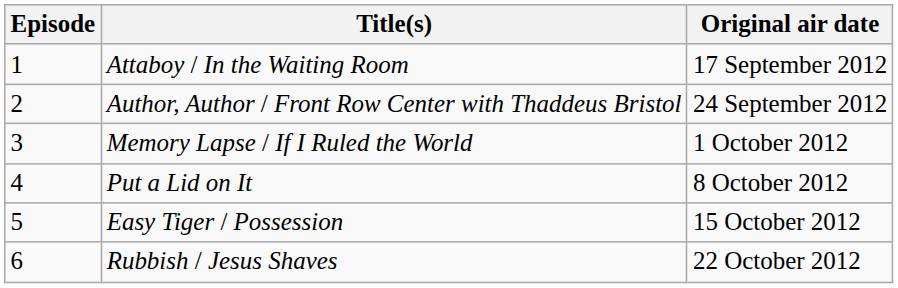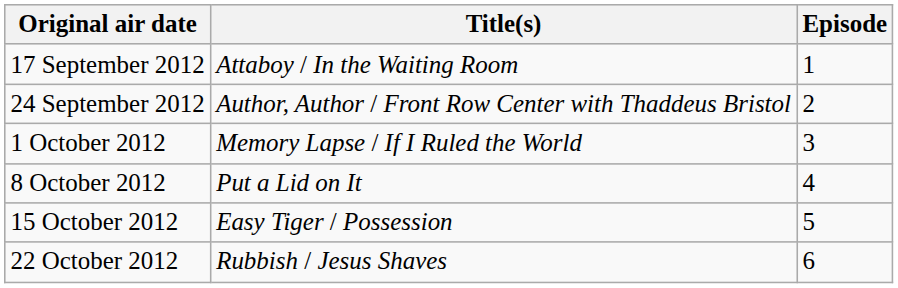 <table class="wikitable">
 <tr>
+<th>Original air date</th>
+<th>Title(s)</th>
 <th>Episode</th>
-<th>Title(s)</th>
-<th>Original air date</th>
 </tr>
 <tr>
+<td>17 September 2012</td>
+<td><em>Attaboy</em> / <em>In the Waiting Room</em></td>
 <td>1</td>
-<td><em>Attaboy</em> / <em>In the Waiting Room</em></td>
-<td>17 September 2012</td>
 </tr>
 <tr>
+<td>24 September 2012</td>
+<td><em>Author, Author</em> / <em>Front Row Center with Thaddeus Bristol</em></td>
 <td>2</td>
-<td><em>Author, Author</em> / <em>Front Row Center with Thaddeus Bristol</em></td>
-<td>24 September 2012</td>
 </tr>
 <tr>
+<td>1 October 2012</td>
+<td><em>Memory Lapse</em> / <em>If I Ruled the World</em></td>
 <td>3</td>
-<td><em>Memory Lapse</em> / <em>If I Ruled the World</em></td>
-<td>1 October 2012</td>
 </tr>
 <tr>
+<td>8 October 2012</td>
+<td><em>Put a Lid on It</em></td>
 <td>4</td>
-<td><em>Put a Lid on It</em></td>
-<td>8 October 2012</td>
 </tr>
 <tr>
+<td>15 October 2012</td>
+<td><em>Easy Tiger</em> / <em>Possession</em></td>
 <td>5</td>
-<td><em>Easy Tiger</em> / <em>Possession</em></td>
-<td>15 October 2012</td>
 </tr>
 <tr>
+<td>22 October 2012</td>
+<td><em>Rubbish</em> / <em>Jesus Shaves</em></td>
 <td>6</td>
-<td><em>Rubbish</em> / <em>Jesus Shaves</em></td>
-<td>22 October 2012</td>
 </tr>
 </table>
